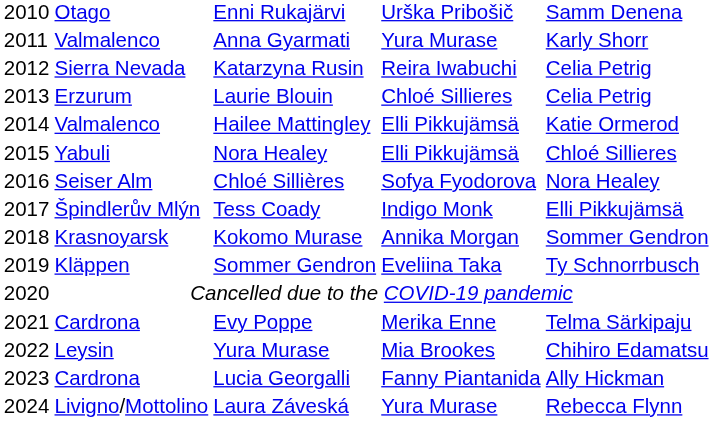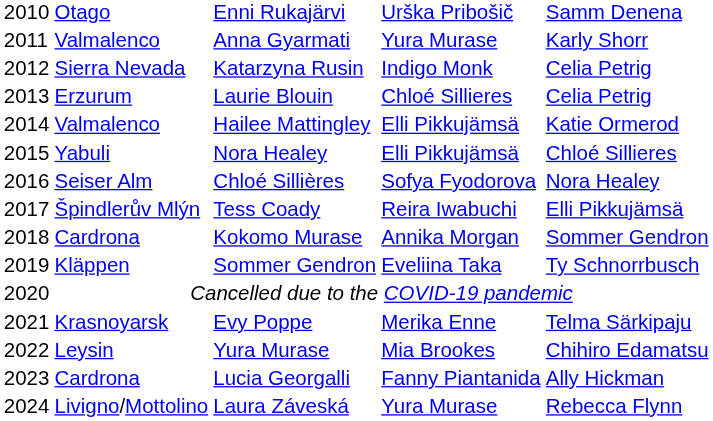 <table>
 <tr>
 <td>2010</td>
 <td> <a href='#'>Otago</a></td>
 <td> <a href='#'>Enni Rukajärvi</a></td>
 <td> <a href='#'>Urška Pribošič</a></td>
 <td> <a href='#'>Samm Denena</a></td>
 </tr>
 <tr>
 <td>2011</td>
 <td> <a href='#'>Valmalenco</a></td>
 <td> <a href='#'>Anna Gyarmati</a></td>
 <td> <a href='#'>Yura Murase</a></td>
 <td> <a href='#'>Karly Shorr</a></td>
 </tr>
 <tr>
 <td>2012</td>
 <td> <a href='#'>Sierra Nevada</a></td>
 <td> <a href='#'>Katarzyna Rusin</a></td>
-<td> <a href='#'>Reira Iwabuchi</a></td>
+<td> <a href='#'>Indigo Monk</a></td>
 <td> <a href='#'>Celia Petrig</a></td>
 </tr>
 <tr>
 <td>2013</td>
 <td> <a href='#'>Erzurum</a></td>
 <td> <a href='#'>Laurie Blouin</a></td>
 <td> <a href='#'>Chloé Sillieres</a></td>
 <td> <a href='#'>Celia Petrig</a></td>
 </tr>
 <tr>
 <td>2014</td>
 <td> <a href='#'>Valmalenco</a></td>
 <td> <a href='#'>Hailee Mattingley</a></td>
 <td> <a href='#'>Elli Pikkujämsä</a></td>
 <td> <a href='#'>Katie Ormerod</a></td>
 </tr>
 <tr>
 <td>2015</td>
 <td> <a href='#'>Yabuli</a></td>
 <td> <a href='#'>Nora Healey</a></td>
 <td> <a href='#'>Elli Pikkujämsä</a></td>
 <td> <a href='#'>Chloé Sillieres</a></td>
 </tr>
 <tr>
 <td>2016</td>
 <td> <a href='#'>Seiser Alm</a></td>
 <td> <a href='#'>Chloé Sillières</a></td>
 <td> <a href='#'>Sofya Fyodorova</a></td>
 <td> <a href='#'>Nora Healey</a></td>
 </tr>
 <tr>
 <td>2017</td>
 <td> <a href='#'>Špindlerův Mlýn</a></td>
 <td> <a href='#'>Tess Coady</a></td>
-<td> <a href='#'>Indigo Monk</a></td>
+<td> <a href='#'>Reira Iwabuchi</a></td>
 <td> <a href='#'>Elli Pikkujämsä</a></td>
 </tr>
 <tr>
 <td>2018</td>
-<td> <a href='#'>Krasnoyarsk</a></td>
+<td> <a href='#'>Cardrona</a></td>
 <td> <a href='#'>Kokomo Murase</a></td>
 <td> <a href='#'>Annika Morgan</a></td>
 <td> <a href='#'>Sommer Gendron</a></td>
 </tr>
 <tr>
 <td>2019</td>
 <td> <a href='#'>Kläppen</a></td>
 <td> <a href='#'>Sommer Gendron</a></td>
 <td> <a href='#'>Eveliina Taka</a></td>
 <td> <a href='#'>Ty Schnorrbusch</a></td>
 </tr>
 <tr>
 <td>2020</td>
 <td colspan=4 align=center><em>Cancelled due to the <a href='#'>COVID-19 pandemic</a></em></td>
 </tr>
 <tr>
 <td>2021</td>
-<td> <a href='#'>Cardrona</a></td>
+<td> <a href='#'>Krasnoyarsk</a></td>
 <td> <a href='#'>Evy Poppe</a></td>
 <td> <a href='#'>Merika Enne</a></td>
 <td> <a href='#'>Telma Särkipaju</a></td>
 </tr>
 <tr>
 <td>2022</td>
 <td> <a href='#'>Leysin</a></td>
 <td> <a href='#'>Yura Murase</a></td>
 <td> <a href='#'>Mia Brookes</a></td>
 <td> <a href='#'>Chihiro Edamatsu</a></td>
 </tr>
 <tr>
 <td>2023</td>
 <td> <a href='#'>Cardrona</a></td>
 <td> <a href='#'>Lucia Georgalli</a></td>
 <td> <a href='#'>Fanny Piantanida</a></td>
 <td> <a href='#'>Ally Hickman</a></td>
 </tr>
 <tr>
 <td>2024</td>
 <td> <a href='#'>Livigno</a>/<a href='#'>Mottolino</a></td>
 <td> <a href='#'>Laura Záveská</a></td>
 <td> <a href='#'>Yura Murase</a></td>
 <td> <a href='#'>Rebecca Flynn</a></td>
 </tr>
 </table>
